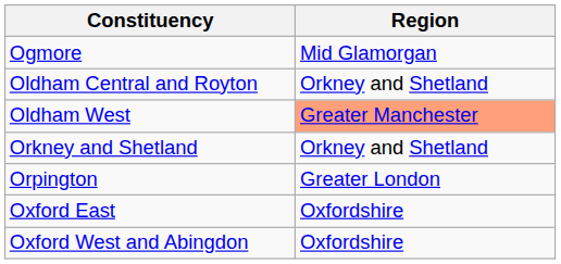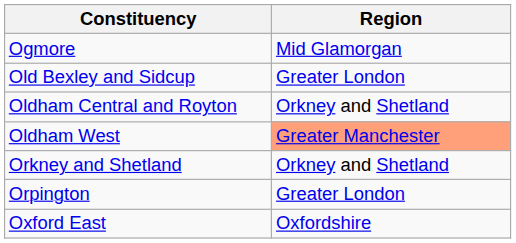 <table class="wikitable">
 <tr>
 <th width="225px">Constituency</th>
 <th width="200px">Region</th>
 </tr>
 <tr>
 <td><a href='#'>Ogmore</a></td>
 <td><a href='#'>Mid Glamorgan</a></td>
+</tr>
+<tr>
+<td><a href='#'>Old Bexley and Sidcup</a></td>
+<td><a href='#'>Greater London</a></td>
 </tr>
 <tr>
 <td><a href='#'>Oldham Central and Royton</a></td>
 <td><a href='#'>Orkney</a> and <a href='#'>Shetland</a></td>
 </tr>
 <tr>
 <td><a href='#'>Oldham West</a></td>
 <td style="background: lightsalmon;"><a href='#'>Greater Manchester</a></td>
 </tr>
 <tr>
 <td><a href='#'>Orkney and Shetland</a></td>
 <td><a href='#'>Orkney</a> and <a href='#'>Shetland</a></td>
 </tr>
 <tr>
 <td><a href='#'>Orpington</a></td>
 <td><a href='#'>Greater London</a></td>
 </tr>
 <tr>
 <td><a href='#'>Oxford East</a></td>
 <td><a href='#'>Oxfordshire</a></td>
 </tr>
-<tr>
-<td><a href='#'>Oxford West and Abingdon</a></td>
-<td><a href='#'>Oxfordshire</a></td>
-</tr>
 </table>
